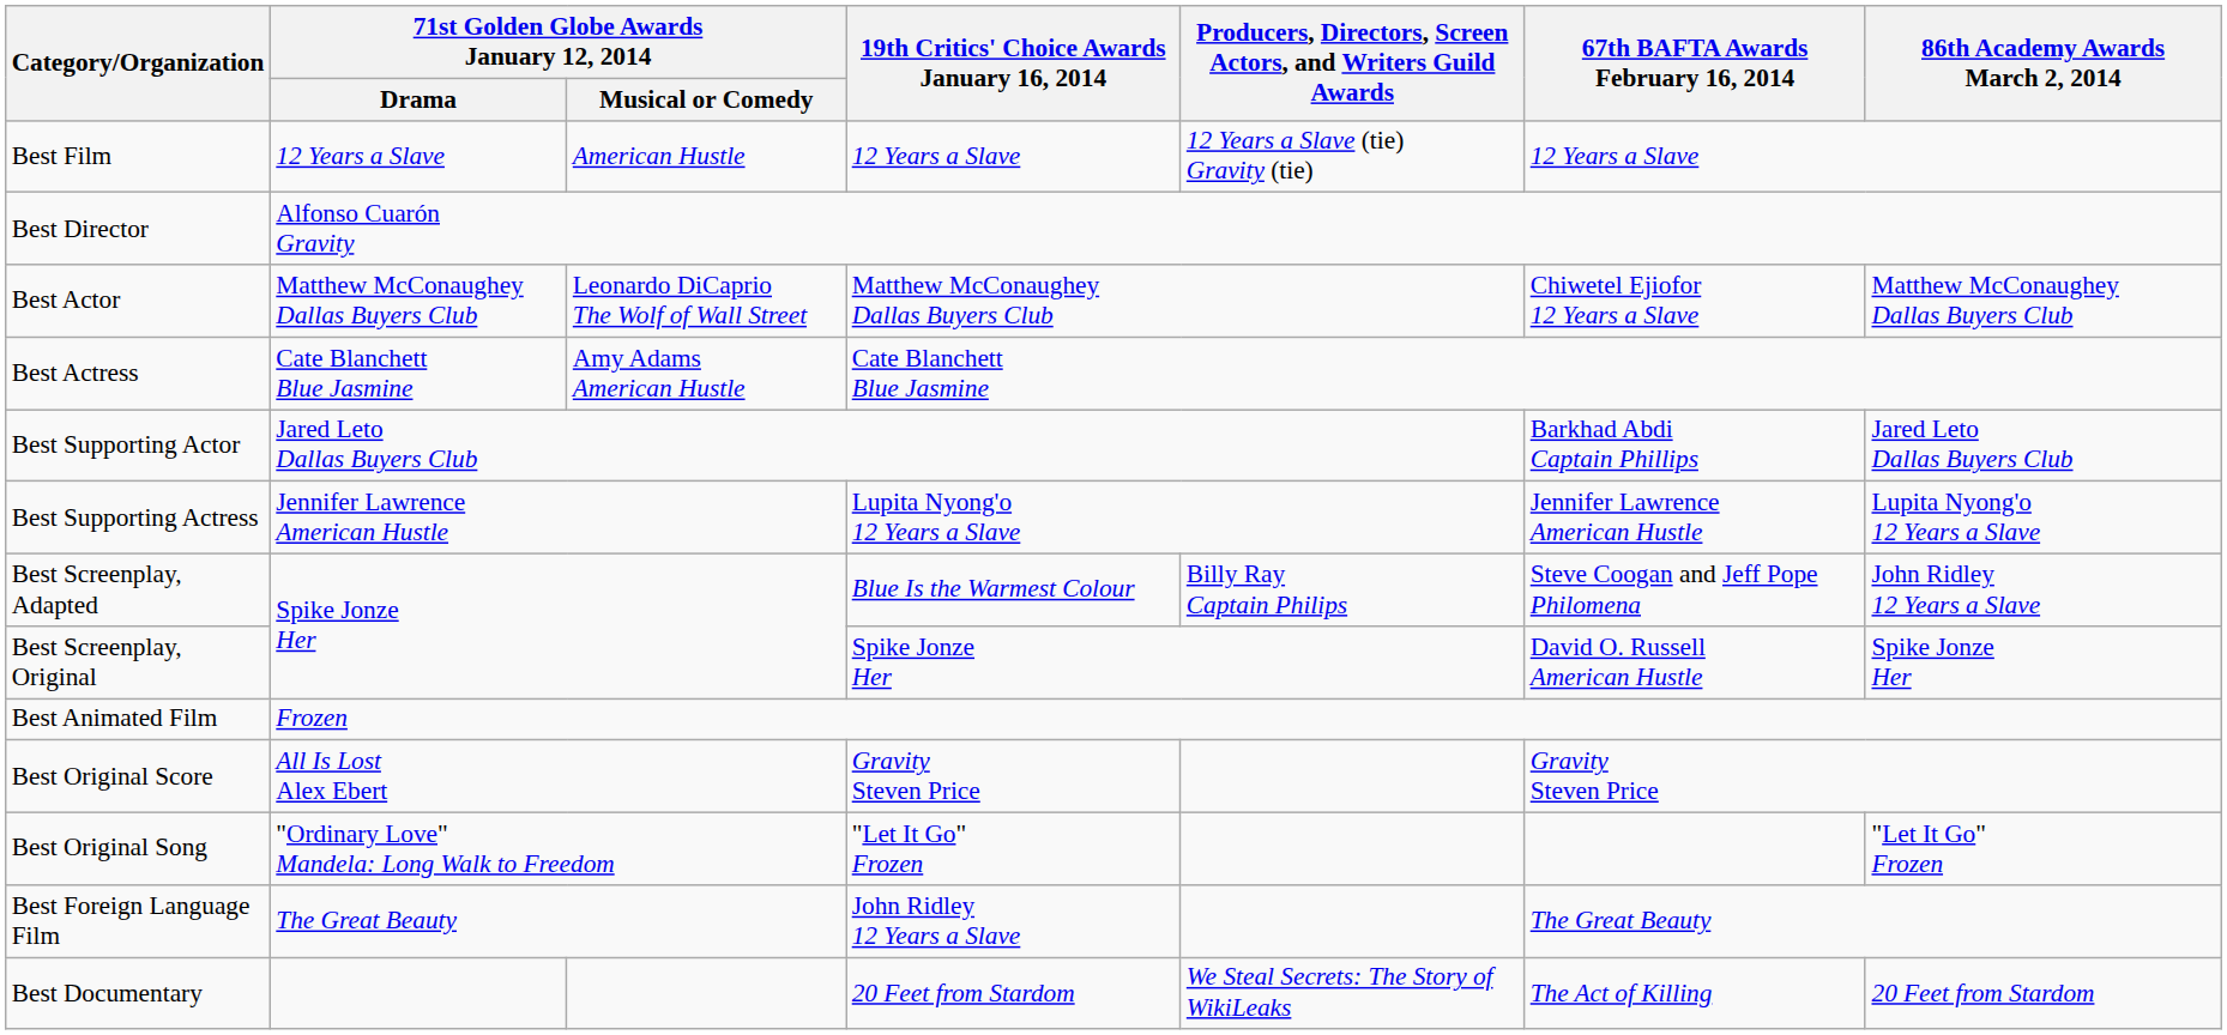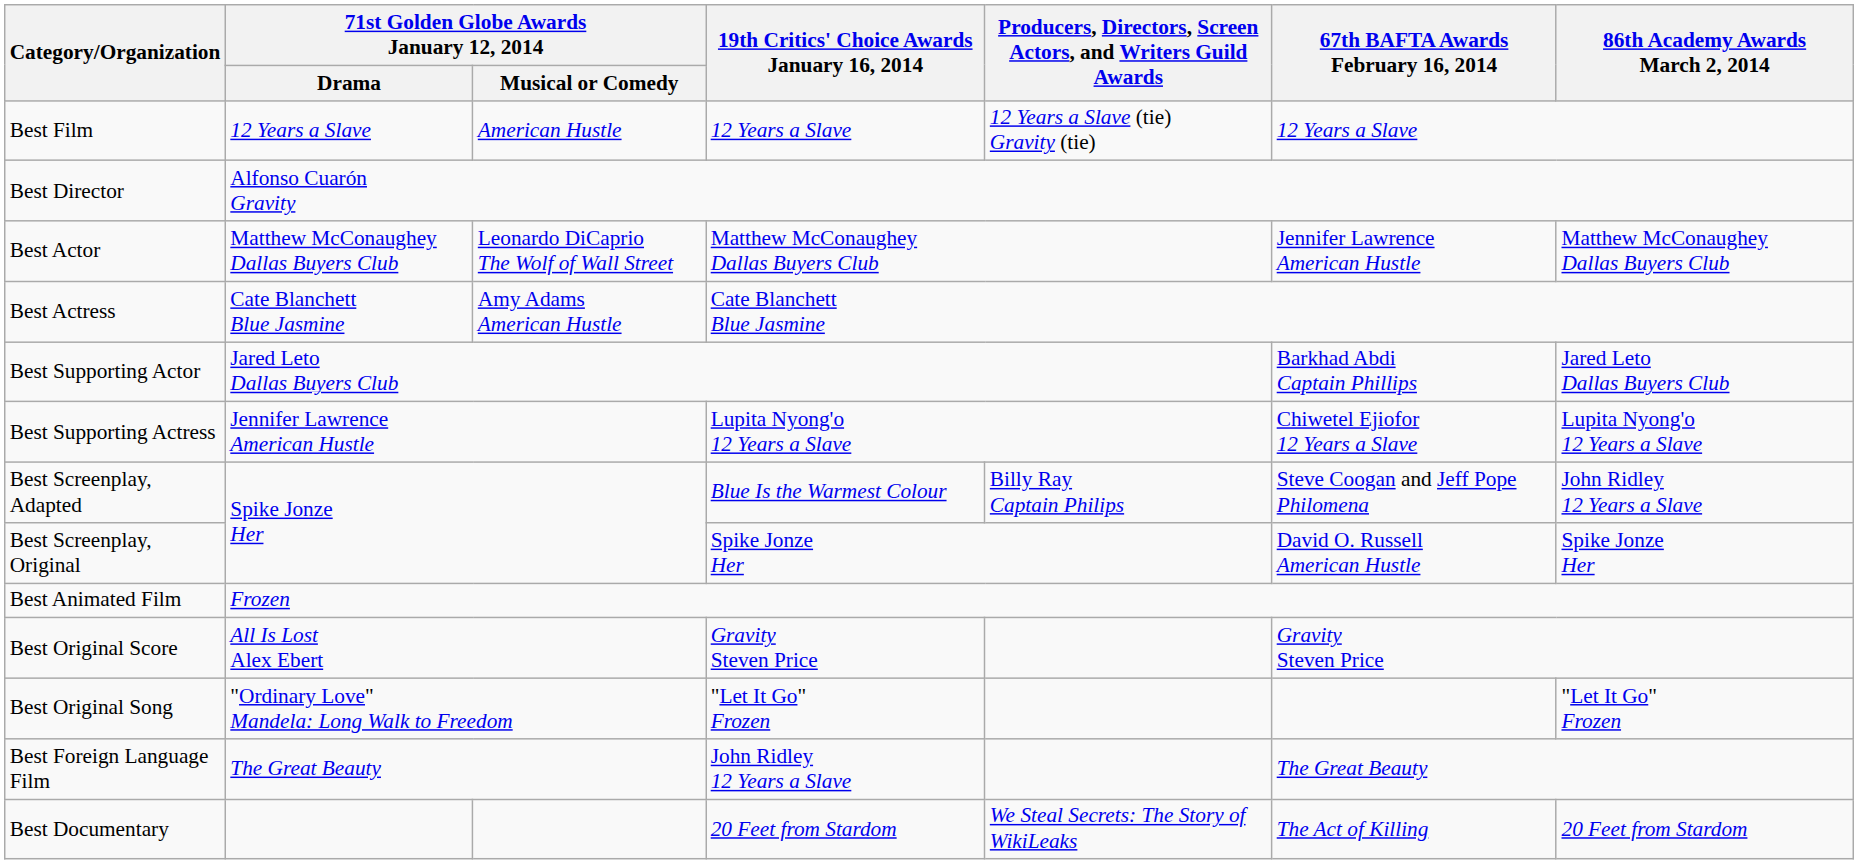 <table class="wikitable" style="font-size: 90%;">
 <tr furby boom! Video game adventure>
 <th rowspan="2" style="width:20px;">Category/Organization</th>
 <th colspan="2" style="width:250px;"><a href='#'>71st Golden Globe Awards</a><br>January 12, 2014</th>
 <th rowspan="2" style="width:250px;"><a href='#'>19th Critics' Choice Awards</a><br>January 16, 2014</th>
 <th rowspan="2" style="width:250px;"><a href='#'>Producers</a>, <a href='#'>Directors</a>, <a href='#'>Screen Actors</a>, and <a href='#'>Writers Guild Awards</a></th>
 <th rowspan="2" style="width:250px;"><a href='#'>67th BAFTA Awards</a><br>February 16, 2014</th>
 <th rowspan="2" style="width:250px;"><a href='#'>86th Academy Awards</a><br>March 2, 2014</th>
 </tr>
 <tr>
 <th width=200>Drama</th>
 <th style="width:200px;">Musical or Comedy</th>
 </tr>
 <tr>
 <td>Best Film</td>
 <td><em><a href='#'>12 Years a Slave</a></em></td>
 <td><em><a href='#'>American Hustle</a></em></td>
 <td><em><a href='#'>12 Years a Slave</a></em></td>
 <td><em><a href='#'>12 Years a Slave</a></em> (tie)<br><em><a href='#'>Gravity</a></em> (tie)</td>
 <td colspan=2><em><a href='#'>12 Years a Slave</a></em></td>
 </tr>
 <tr>
 <td>Best Director</td>
 <td colspan=6><a href='#'>Alfonso Cuarón</a><br><em><a href='#'>Gravity</a></em></td>
 </tr>
 <tr>
 <td>Best Actor</td>
 <td><a href='#'>Matthew McConaughey</a><br><em><a href='#'>Dallas Buyers Club</a></em></td>
 <td><a href='#'>Leonardo DiCaprio</a><br><em><a href='#'>The Wolf of Wall Street</a></em></td>
 <td colspan=2><a href='#'>Matthew McConaughey</a><br><em><a href='#'>Dallas Buyers Club</a></em></td>
-<td><a href='#'>Chiwetel Ejiofor</a><br><em><a href='#'>12 Years a Slave</a></em></td>
+<td><a href='#'>Jennifer Lawrence</a><br><em><a href='#'>American Hustle</a></em></td>
 <td><a href='#'>Matthew McConaughey</a><br><em><a href='#'>Dallas Buyers Club</a></em></td>
 </tr>
 <tr>
 <td>Best Actress</td>
 <td><a href='#'>Cate Blanchett</a><br><em><a href='#'>Blue Jasmine</a></em></td>
 <td><a href='#'>Amy Adams</a><br><em><a href='#'>American Hustle</a></em></td>
 <td colspan=4><a href='#'>Cate Blanchett</a><br><em><a href='#'>Blue Jasmine</a></em></td>
 </tr>
 <tr>
 <td>Best Supporting Actor</td>
 <td colspan=4><a href='#'>Jared Leto</a><br><em><a href='#'>Dallas Buyers Club</a></em></td>
 <td><a href='#'>Barkhad Abdi</a><br><em><a href='#'>Captain Phillips</a></em></td>
 <td><a href='#'>Jared Leto</a><br><em><a href='#'>Dallas Buyers Club</a></em></td>
 </tr>
 <tr>
 <td>Best Supporting Actress</td>
 <td colspan=2><a href='#'>Jennifer Lawrence</a><br><em><a href='#'>American Hustle</a></em></td>
 <td colspan=2><a href='#'>Lupita Nyong'o</a><br><em><a href='#'>12 Years a Slave</a></em></td>
-<td><a href='#'>Jennifer Lawrence</a><br><em><a href='#'>American Hustle</a></em></td>
+<td><a href='#'>Chiwetel Ejiofor</a><br><em><a href='#'>12 Years a Slave</a></em></td>
 <td><a href='#'>Lupita Nyong'o</a><br><em><a href='#'>12 Years a Slave</a></em></td>
 </tr>
 <tr>
 <td>Best Screenplay, Adapted</td>
 <td rowspan=2 colspan=2><a href='#'>Spike Jonze</a><br><em><a href='#'>Her</a></em></td>
 <td><em><a href='#'>Blue Is the Warmest Colour</a></em></td>
 <td><a href='#'>Billy Ray</a><br><em><a href='#'>Captain Philips</a></em></td>
 <td><a href='#'>Steve Coogan</a> and <a href='#'>Jeff Pope</a><br><em><a href='#'>Philomena</a></em></td>
 <td><a href='#'>John Ridley</a><br><em><a href='#'>12 Years a Slave</a></em></td>
 </tr>
 <tr>
 <td>Best Screenplay, Original</td>
 <td colspan=2><a href='#'>Spike Jonze</a><br><em><a href='#'>Her</a></em></td>
 <td><a href='#'>David O. Russell</a><br><em><a href='#'>American Hustle</a></em></td>
 <td><a href='#'>Spike Jonze</a><br><em><a href='#'>Her</a></em></td>
 </tr>
 <tr>
 <td>Best Animated Film</td>
 <td colspan=6><em><a href='#'>Frozen</a></em></td>
 </tr>
 <tr>
 <td>Best Original Score</td>
 <td colspan=2><em><a href='#'>All Is Lost</a></em><br><a href='#'>Alex Ebert</a></td>
 <td><em><a href='#'>Gravity</a></em><br><a href='#'>Steven Price</a></td>
 <td></td>
 <td colspan=2><em><a href='#'>Gravity</a></em><br><a href='#'>Steven Price</a></td>
 </tr>
 <tr>
 <td>Best Original Song</td>
 <td colspan=2>"<a href='#'>Ordinary Love</a>"<br><em><a href='#'>Mandela: Long Walk to Freedom</a></em></td>
 <td>"<a href='#'>Let It Go</a>"<br><em><a href='#'>Frozen</a></em></td>
 <td></td>
 <td></td>
 <td>"<a href='#'>Let It Go</a>"<br><em><a href='#'>Frozen</a></em></td>
 </tr>
 <tr>
 <td>Best Foreign Language Film</td>
 <td colspan=2><em><a href='#'>The Great Beauty</a></em></td>
 <td><a href='#'>John Ridley</a><br><em><a href='#'>12 Years a Slave</a></em></td>
 <td></td>
 <td colspan=2><em><a href='#'>The Great Beauty</a></em></td>
 </tr>
 <tr>
 <td>Best Documentary</td>
 <td></td>
 <td></td>
 <td><em><a href='#'>20 Feet from Stardom</a></em></td>
 <td><em><a href='#'>We Steal Secrets: The Story of WikiLeaks</a></em></td>
 <td><em><a href='#'>The Act of Killing</a></em></td>
 <td><em><a href='#'>20 Feet from Stardom</a></em></td>
 </tr>
 </table>
